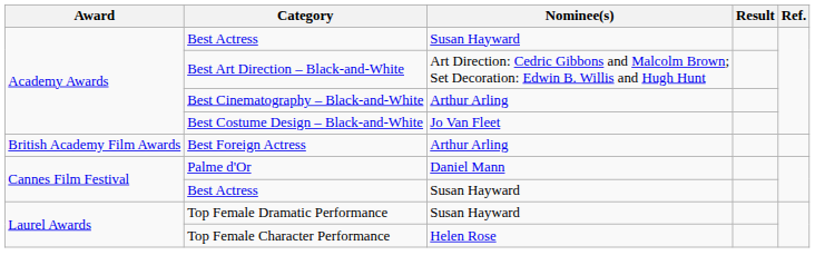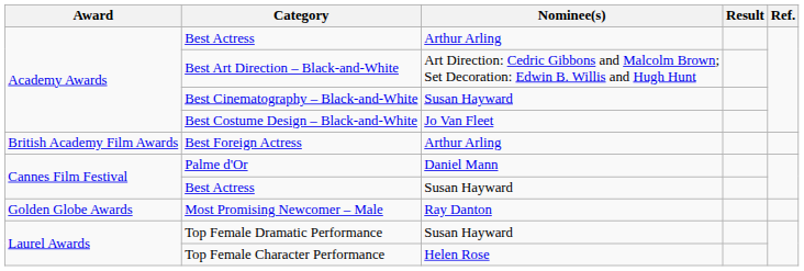 <table class="wikitable plainrowheaders">
 <tr>
 <th>Award</th>
 <th>Category</th>
 <th>Nominee(s)</th>
 <th>Result</th>
 <th>Ref.</th>
 </tr>
 <tr>
 <td rowspan="4"><a href='#'>Academy Awards</a></td>
 <td><a href='#'>Best Actress</a></td>
-<td><a href='#'>Susan Hayward</a></td>
+<td><a href='#'>Arthur Arling</a></td>
 <td></td>
 <td align="center" rowspan="4"></td>
 </tr>
 <tr>
 <td><a href='#'>Best Art Direction – Black-and-White</a></td>
 <td>Art Direction: <a href='#'>Cedric Gibbons</a> and <a href='#'>Malcolm Brown</a>; <br> Set Decoration: <a href='#'>Edwin B. Willis</a> and <a href='#'>Hugh Hunt</a></td>
 <td></td>
 </tr>
 <tr>
 <td><a href='#'>Best Cinematography – Black-and-White</a></td>
-<td><a href='#'>Arthur Arling</a></td>
+<td><a href='#'>Susan Hayward</a></td>
 <td></td>
 </tr>
 <tr>
 <td><a href='#'>Best Costume Design – Black-and-White</a></td>
 <td><a href='#'>Jo Van Fleet</a></td>
 <td></td>
 </tr>
 <tr>
 <td><a href='#'>British Academy Film Awards</a></td>
 <td><a href='#'>Best Foreign Actress</a></td>
 <td><a href='#'>Arthur Arling</a></td>
 <td></td>
 <td align="center"></td>
 </tr>
 <tr>
 <td rowspan="2"><a href='#'>Cannes Film Festival</a></td>
 <td><a href='#'>Palme d'Or</a></td>
 <td><a href='#'>Daniel Mann</a></td>
 <td></td>
 <td align="center" rowspan="2"></td>
 </tr>
 <tr>
 <td><a href='#'>Best Actress</a></td>
 <td>Susan Hayward</td>
 <td></td>
 </tr>
 <tr>
+<td><a href='#'>Golden Globe Awards</a></td>
+<td><a href='#'>Most Promising Newcomer – Male</a></td>
+<td><a href='#'>Ray Danton</a></td>
+<td></td>
+<td align="center"></td>
+</tr>
+<tr>
 <td rowspan="2"><a href='#'>Laurel Awards</a></td>
 <td>Top Female Dramatic Performance</td>
 <td>Susan Hayward</td>
 <td></td>
 <td align="center" rowspan="2"></td>
 </tr>
 <tr>
 <td>Top Female Character Performance</td>
 <td><a href='#'>Helen Rose</a></td>
 <td></td>
 </tr>
 </table>
